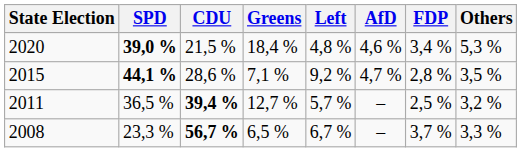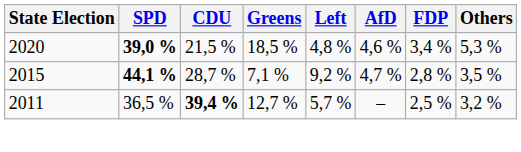 <table class="wikitable zebra">
 <tr class="hintergrundfarbe5">
 <th>State Election</th>
 <th><a href='#'>SPD</a></th>
 <th><a href='#'>CDU</a></th>
 <th><a href='#'>Greens</a></th>
 <th><a href='#'>Left</a></th>
 <th><a href='#'>AfD</a></th>
 <th><a href='#'>FDP</a></th>
 <th>Others</th>
 </tr>
 <tr>
 <td>2020</td>
 <td><strong>39,0 %</strong></td>
 <td>21,5 %</td>
-<td>18,4 %</td>
+<td>18,5 %</td>
 <td>4,8 %</td>
 <td>4,6 %</td>
 <td>3,4 %</td>
 <td>5,3 %</td>
 </tr>
 <tr>
 <td>2015</td>
 <td><strong>44,1 %</strong></td>
-<td>28,6 %</td>
+<td>28,7 %</td>
 <td>7,1 %</td>
 <td>9,2 %</td>
 <td>4,7 %</td>
 <td>2,8 %</td>
 <td>3,5 %</td>
 </tr>
 <tr>
 <td>2011</td>
 <td>36,5 %</td>
 <td><strong>39,4 %</strong></td>
 <td>12,7 %</td>
 <td>5,7 %</td>
 <td style="text-align:center">–</td>
 <td>2,5 %</td>
 <td>3,2 %</td>
 </tr>
-<tr>
-<td>2008</td>
-<td>23,3 %</td>
-<td><strong>56,7 %</strong></td>
-<td>6,5 %</td>
-<td>6,7 %</td>
-<td style="text-align:center">–</td>
-<td>3,7 %</td>
-<td>3,3 %</td>
-</tr>
 </table>
